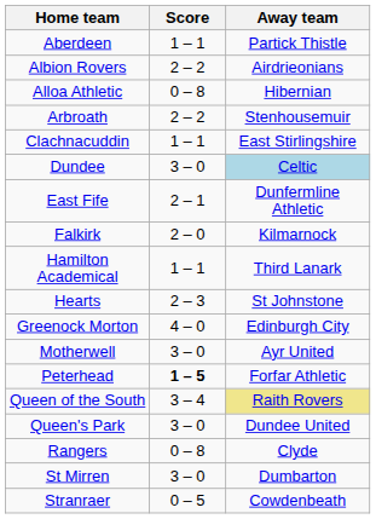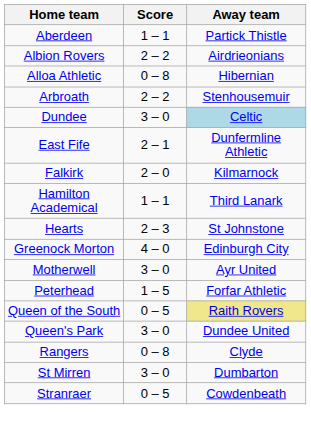 <table class="wikitable" style="text-align: center">
 <tr>
 <th width=140>Home team</th>
 <th width=70>Score</th>
 <th width=140>Away team</th>
 </tr>
 <tr>
 <td><a href='#'>Aberdeen</a></td>
 <td>1 – 1</td>
 <td><a href='#'>Partick Thistle</a></td>
 </tr>
 <tr>
 <td><a href='#'>Albion Rovers</a></td>
 <td>2 – 2</td>
 <td><a href='#'>Airdrieonians</a></td>
 </tr>
 <tr>
 <td><a href='#'>Alloa Athletic</a></td>
 <td>0 – 8</td>
 <td><a href='#'>Hibernian</a></td>
 </tr>
 <tr>
 <td><a href='#'>Arbroath</a></td>
 <td>2 – 2</td>
 <td><a href='#'>Stenhousemuir</a></td>
-</tr>
-<tr>
-<td><a href='#'>Clachnacuddin</a></td>
-<td>1 – 1</td>
-<td><a href='#'>East Stirlingshire</a></td>
 </tr>
 <tr>
 <td><a href='#'>Dundee</a></td>
 <td>3 – 0</td>
 <td style="background: lightblue;"><a href='#'>Celtic</a></td>
 </tr>
 <tr>
 <td><a href='#'>East Fife</a></td>
 <td>2 – 1</td>
 <td><a href='#'>Dunfermline Athletic</a></td>
 </tr>
 <tr>
 <td><a href='#'>Falkirk</a></td>
 <td>2 – 0</td>
 <td><a href='#'>Kilmarnock</a></td>
 </tr>
 <tr>
 <td><a href='#'>Hamilton Academical</a></td>
 <td>1 – 1</td>
 <td><a href='#'>Third Lanark</a></td>
 </tr>
 <tr>
 <td><a href='#'>Hearts</a></td>
 <td>2 – 3</td>
 <td><a href='#'>St Johnstone</a></td>
 </tr>
 <tr>
 <td><a href='#'>Greenock Morton</a></td>
 <td>4 – 0</td>
 <td><a href='#'>Edinburgh City</a></td>
 </tr>
 <tr>
 <td><a href='#'>Motherwell</a></td>
 <td>3 – 0</td>
 <td><a href='#'>Ayr United</a></td>
 </tr>
 <tr>
 <td><a href='#'>Peterhead</a></td>
-<td><strong>1 – 5</strong></td>
+<td>1 – 5</td>
 <td><a href='#'>Forfar Athletic</a></td>
 </tr>
 <tr>
 <td><a href='#'>Queen of the South</a></td>
-<td>3 – 4</td>
+<td>0 – 5</td>
 <td style="background: khaki;"><a href='#'>Raith Rovers</a></td>
 </tr>
 <tr>
 <td><a href='#'>Queen's Park</a></td>
 <td>3 – 0</td>
 <td><a href='#'>Dundee United</a></td>
 </tr>
 <tr>
 <td><a href='#'>Rangers</a></td>
 <td>0 – 8</td>
 <td><a href='#'>Clyde</a></td>
 </tr>
 <tr>
 <td><a href='#'>St Mirren</a></td>
 <td>3 – 0</td>
 <td><a href='#'>Dumbarton</a></td>
 </tr>
 <tr>
 <td><a href='#'>Stranraer</a></td>
 <td>0 – 5</td>
 <td><a href='#'>Cowdenbeath</a></td>
 </tr>
 </table>
